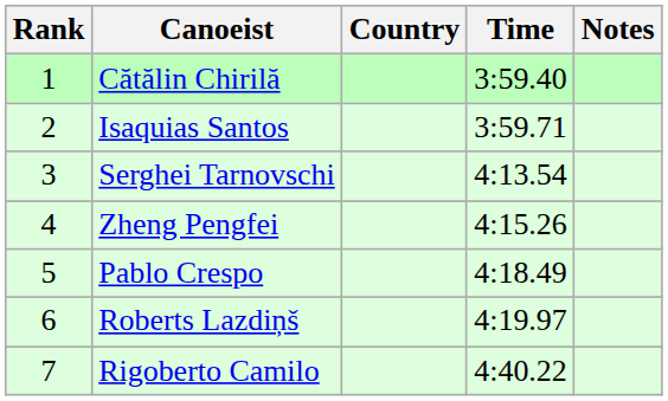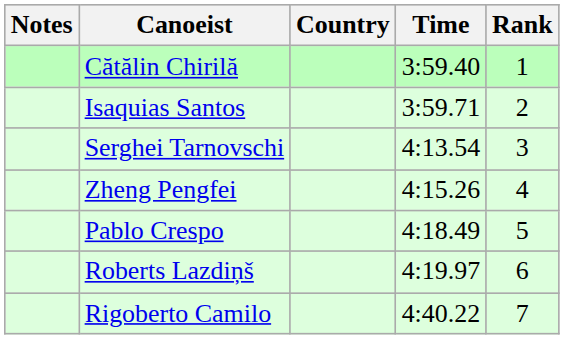 <table class="wikitable" style="text-align:center">
 <tr>
-<th>Rank</th>
+<th>Notes</th>
 <th>Canoeist</th>
 <th>Country</th>
 <th>Time</th>
-<th>Notes</th>
+<th>Rank</th>
 </tr>
 <tr bgcolor=bbffbb>
-<td>1</td>
+<td></td>
 <td align="left"><a href='#'>Cătălin Chirilă</a></td>
 <td align="left"></td>
 <td>3:59.40</td>
-<td></td>
+<td>1</td>
 </tr>
 <tr bgcolor=ddffdd>
-<td>2</td>
+<td></td>
 <td align="left"><a href='#'>Isaquias Santos</a></td>
 <td align="left"></td>
 <td>3:59.71</td>
-<td></td>
+<td>2</td>
 </tr>
 <tr bgcolor=ddffdd>
-<td>3</td>
+<td></td>
 <td align="left"><a href='#'>Serghei Tarnovschi</a></td>
 <td align="left"></td>
 <td>4:13.54</td>
-<td></td>
+<td>3</td>
 </tr>
 <tr bgcolor=ddffdd>
-<td>4</td>
+<td></td>
 <td align="left"><a href='#'>Zheng Pengfei</a></td>
 <td align="left"></td>
 <td>4:15.26</td>
-<td></td>
+<td>4</td>
 </tr>
 <tr bgcolor=ddffdd>
-<td>5</td>
+<td></td>
 <td align="left"><a href='#'>Pablo Crespo</a></td>
 <td align="left"></td>
 <td>4:18.49</td>
-<td></td>
+<td>5</td>
 </tr>
 <tr bgcolor=ddffdd>
-<td>6</td>
+<td></td>
 <td align="left"><a href='#'>Roberts Lazdiņš</a></td>
 <td align="left"></td>
 <td>4:19.97</td>
-<td></td>
+<td>6</td>
 </tr>
 <tr bgcolor=ddffdd>
-<td>7</td>
+<td></td>
 <td align="left"><a href='#'>Rigoberto Camilo</a></td>
 <td align="left"></td>
 <td>4:40.22</td>
-<td></td>
+<td>7</td>
 </tr>
 </table>
